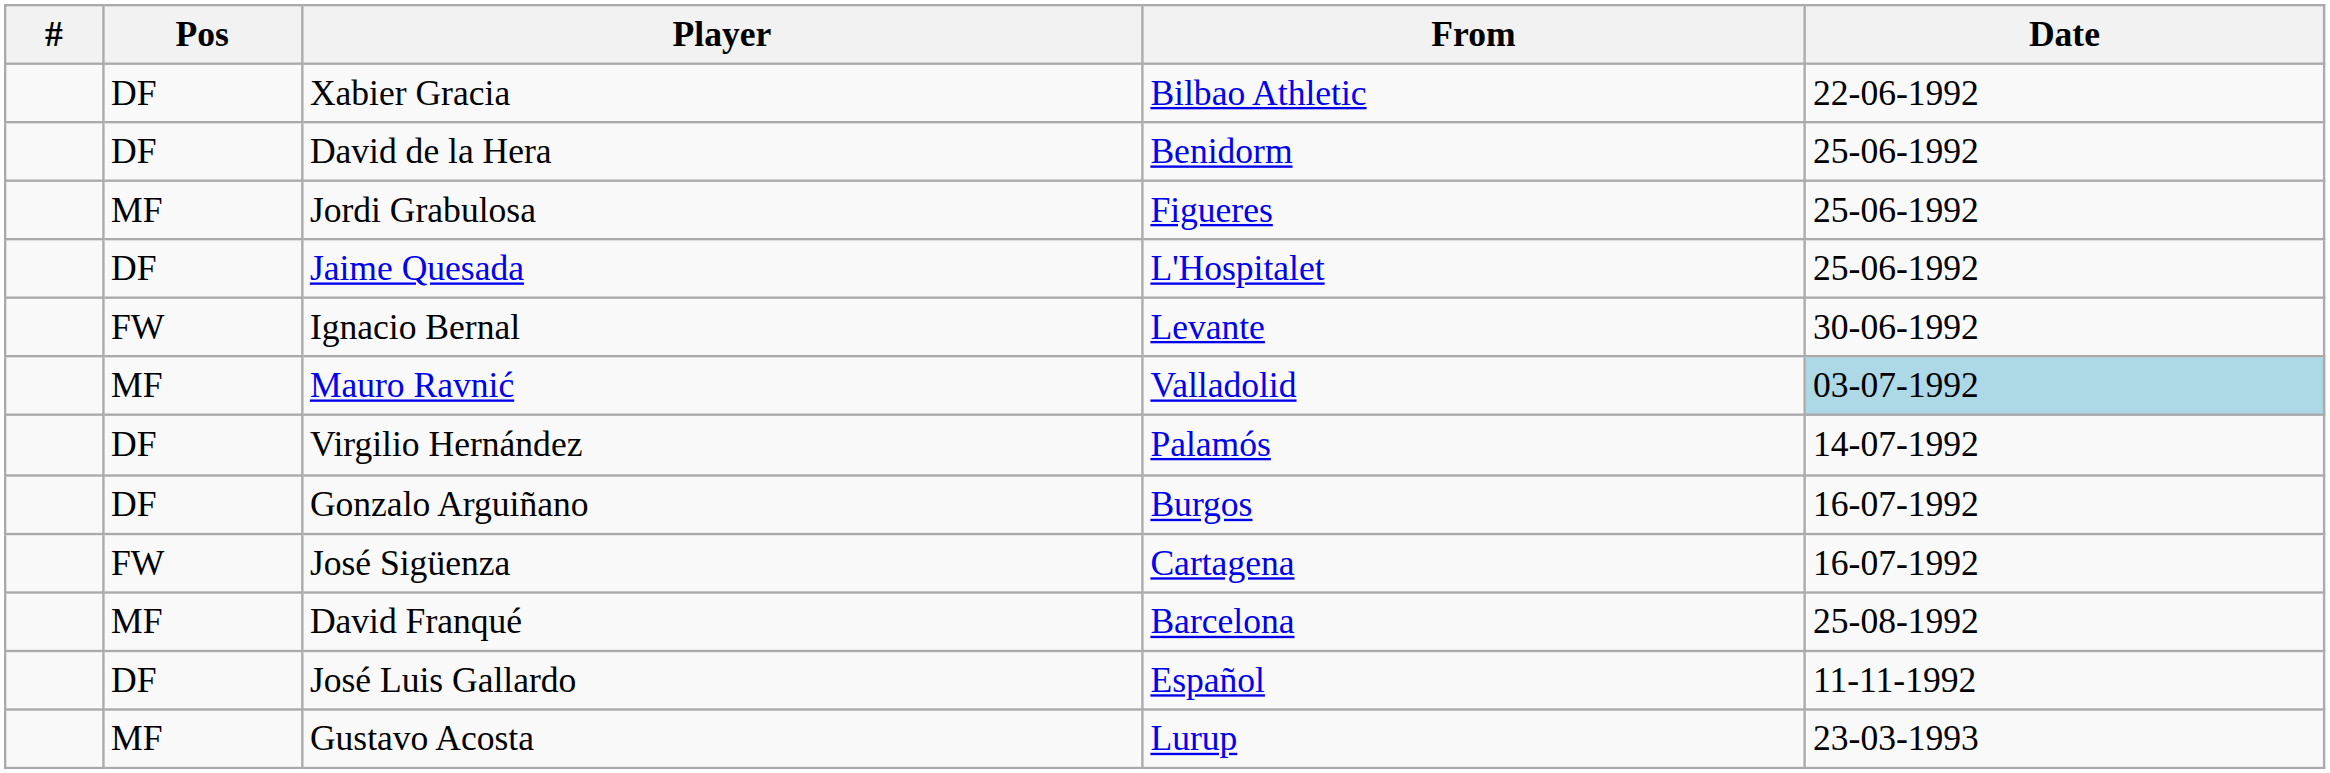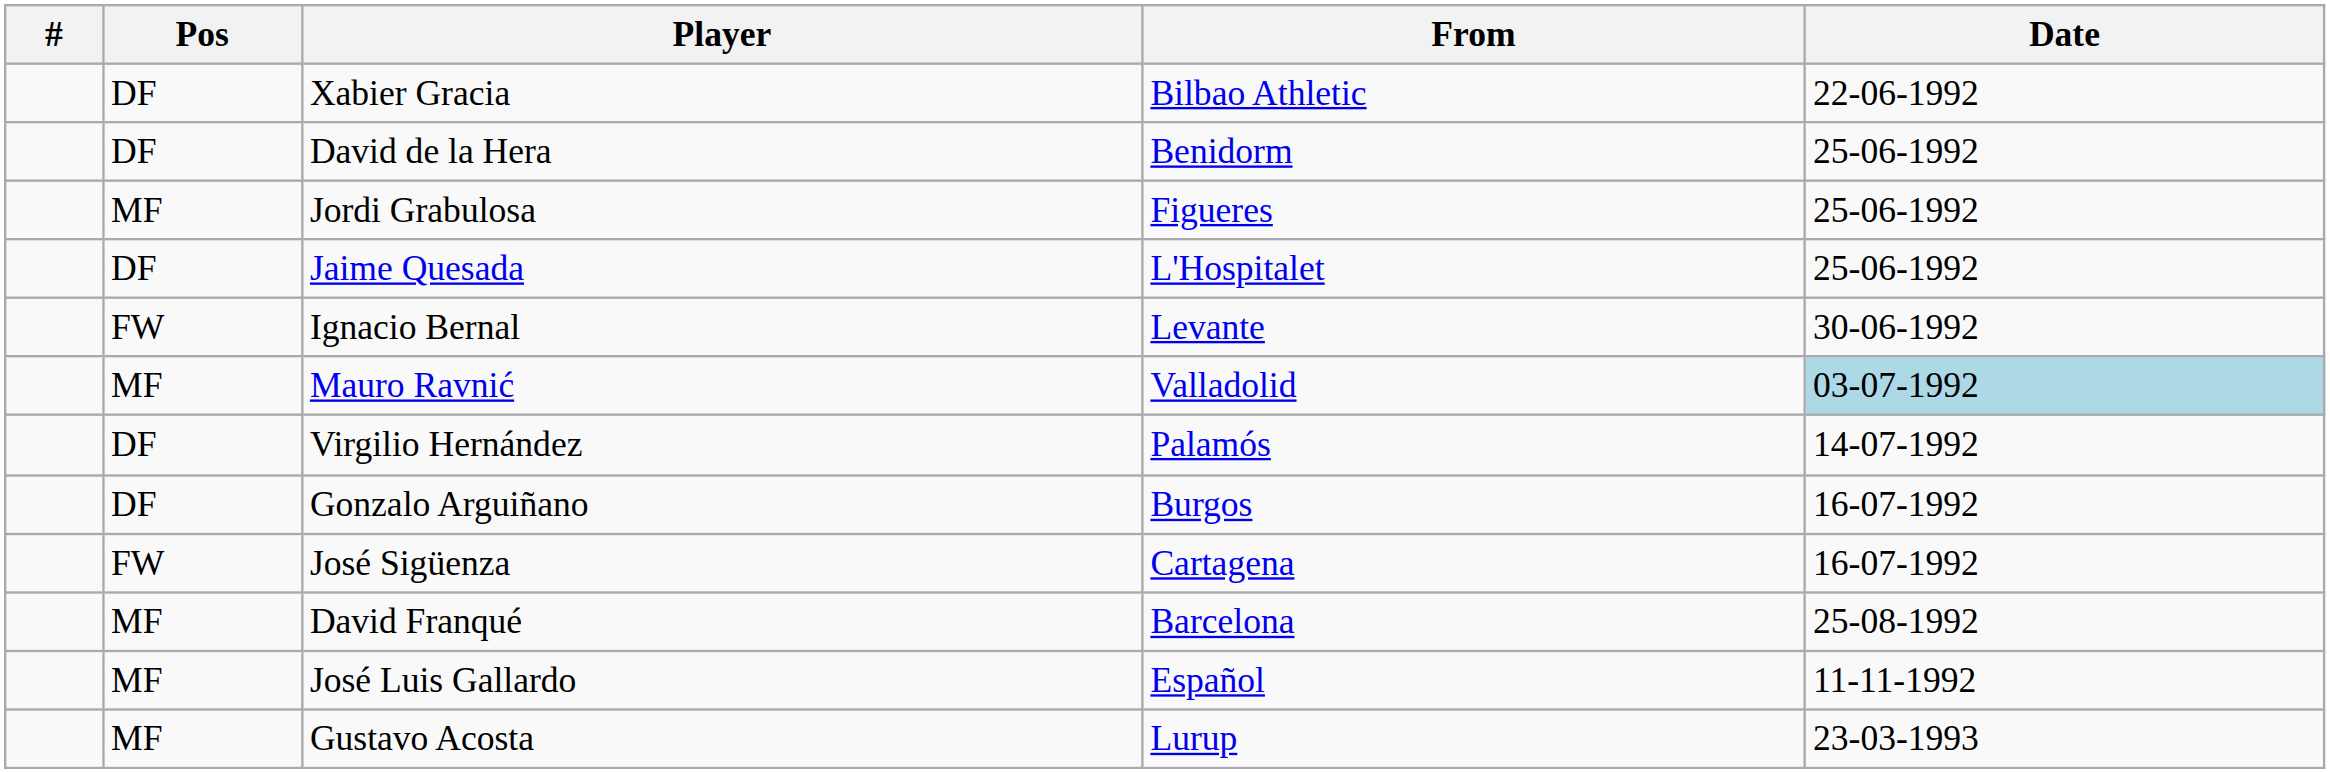 <table width=50% class="wikitable" style="text-align:center; font-size:95%; text-align:left">
 <tr>
 <th><strong>#</strong></th>
 <th><strong>Pos</strong></th>
 <th><strong>Player</strong></th>
 <th><strong>From</strong></th>
 <th>Date</th>
 </tr>
 <tr --->
 <td></td>
 <td>DF</td>
 <td> Xabier Gracia</td>
 <td> <a href='#'>Bilbao Athletic</a></td>
 <td>22-06-1992</td>
 </tr>
 <tr --->
 <td></td>
 <td>DF</td>
 <td> David de la Hera</td>
 <td> <a href='#'>Benidorm</a></td>
 <td>25-06-1992</td>
 </tr>
 <tr --->
 <td></td>
 <td>MF</td>
 <td> Jordi Grabulosa</td>
 <td> <a href='#'>Figueres</a></td>
 <td>25-06-1992</td>
 </tr>
 <tr --->
 <td></td>
 <td>DF</td>
 <td> <a href='#'>Jaime Quesada</a></td>
 <td> <a href='#'>L'Hospitalet</a></td>
 <td>25-06-1992</td>
 </tr>
 <tr --->
 <td></td>
 <td>FW</td>
 <td> Ignacio Bernal</td>
 <td> <a href='#'>Levante</a></td>
 <td>30-06-1992</td>
 </tr>
 <tr --->
 <td></td>
 <td>MF</td>
 <td> <a href='#'>Mauro Ravnić</a></td>
 <td> <a href='#'>Valladolid</a></td>
 <td style="background: lightblue;">03-07-1992</td>
 </tr>
 <tr --->
 <td></td>
 <td>DF</td>
 <td> Virgilio Hernández</td>
 <td> <a href='#'>Palamós</a></td>
 <td>14-07-1992</td>
 </tr>
 <tr --->
 <td></td>
 <td>DF</td>
 <td> Gonzalo Arguiñano</td>
 <td> <a href='#'>Burgos</a></td>
 <td>16-07-1992</td>
 </tr>
 <tr --->
 <td></td>
 <td>FW</td>
 <td> José Sigüenza</td>
 <td> <a href='#'>Cartagena</a></td>
 <td>16-07-1992</td>
 </tr>
 <tr --->
 <td></td>
 <td>MF</td>
 <td> David Franqué</td>
 <td> <a href='#'>Barcelona</a></td>
 <td>25-08-1992</td>
 </tr>
 <tr --->
 <td></td>
-<td>DF</td>
+<td>MF</td>
 <td> José Luis Gallardo</td>
 <td> <a href='#'>Español</a></td>
 <td>11-11-1992</td>
 </tr>
 <tr --->
 <td></td>
 <td>MF</td>
 <td> Gustavo Acosta</td>
 <td> <a href='#'>Lurup</a></td>
 <td>23-03-1993</td>
 </tr>
 </table>
